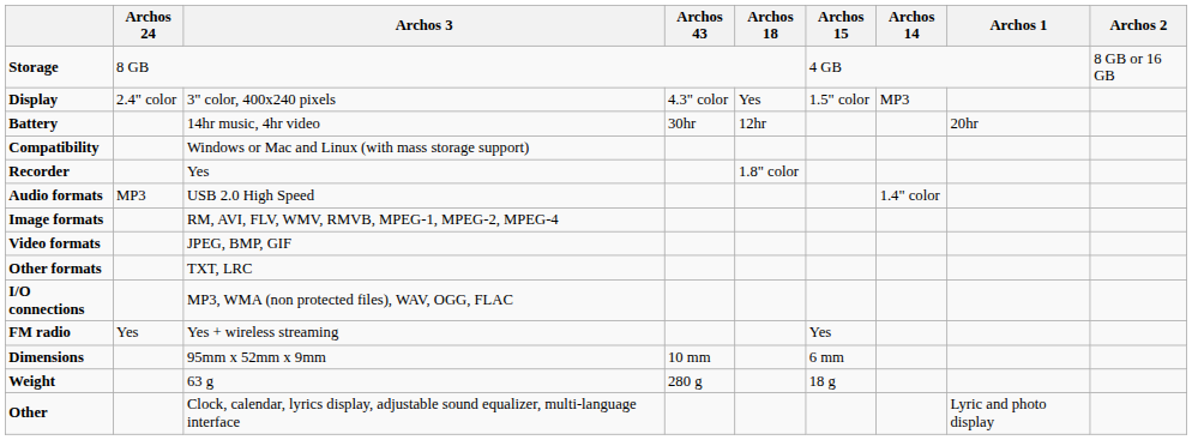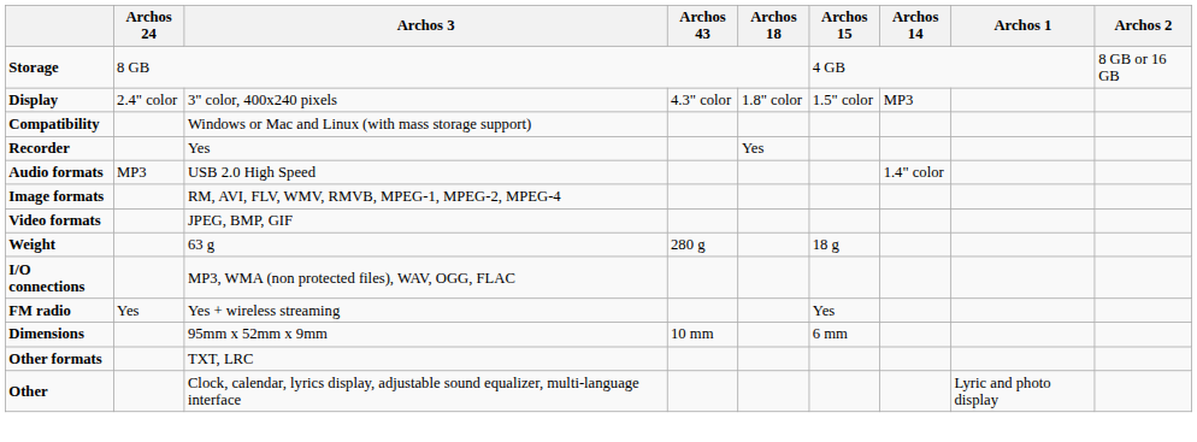 <table class="wikitable">
 <tr>
 <th></th>
 <th>Archos 24</th>
 <th>Archos 3</th>
 <th>Archos 43</th>
 <th>Archos 18</th>
 <th>Archos 15</th>
 <th>Archos 14</th>
 <th>Archos 1</th>
 <th>Archos 2</th>
 </tr>
 <tr>
 <td><strong>Storage</strong></td>
 <td colspan=4>8 GB</td>
 <td colspan=3>4 GB</td>
 <td>8 GB or 16 GB</td>
 </tr>
 <tr>
 <td><strong>Display</strong></td>
 <td>2.4" color</td>
 <td>3" color, 400x240 pixels</td>
 <td>4.3" color</td>
-<td>Yes</td>
+<td>1.8" color</td>
 <td>1.5" color</td>
 <td>MP3</td>
 <td></td>
-<td></td>
-</tr>
-<tr>
-<td><strong>Battery</strong></td>
-<td></td>
-<td>14hr music, 4hr video</td>
-<td>30hr</td>
-<td>12hr</td>
-<td></td>
-<td></td>
-<td>20hr</td>
 <td></td>
 </tr>
 <tr>
 <td><strong>Compatibility</strong></td>
 <td></td>
 <td>Windows or Mac and Linux (with mass storage support)</td>
 <td></td>
 <td></td>
 <td></td>
 <td></td>
 <td></td>
 <td></td>
 </tr>
 <tr>
 <td><strong>Recorder</strong></td>
 <td></td>
 <td>Yes</td>
 <td></td>
-<td>1.8" color</td>
+<td>Yes</td>
 <td></td>
 <td></td>
 <td></td>
 <td></td>
 </tr>
 <tr>
 <td><strong>Audio formats</strong></td>
 <td>MP3</td>
 <td>USB 2.0 High Speed</td>
 <td></td>
 <td></td>
 <td></td>
 <td>1.4" color</td>
 <td></td>
 <td></td>
 </tr>
 <tr>
 <td><strong>Image formats</strong></td>
 <td></td>
 <td>RM, AVI, FLV, WMV, RMVB, MPEG-1, MPEG-2, MPEG-4</td>
 <td></td>
 <td></td>
 <td></td>
 <td></td>
 <td></td>
 <td></td>
 </tr>
 <tr>
 <td><strong>Video formats</strong></td>
 <td></td>
 <td>JPEG, BMP, GIF</td>
 <td></td>
 <td></td>
 <td></td>
 <td></td>
 <td></td>
 <td></td>
 </tr>
 <tr>
-<td><strong>Other formats</strong></td>
+<td><strong>Weight</strong></td>
 <td></td>
-<td>TXT, LRC</td>
+<td>63 g</td>
+<td>280 g</td>
 <td></td>
-<td></td>
-<td></td>
+<td>18 g</td>
 <td></td>
 <td></td>
 <td></td>
 </tr>
 <tr>
 <td><strong>I/O connections</strong></td>
 <td></td>
 <td>MP3, WMA (non protected files), WAV, OGG, FLAC</td>
 <td></td>
 <td></td>
 <td></td>
 <td></td>
 <td></td>
 <td></td>
 </tr>
 <tr>
 <td><strong>FM radio</strong></td>
 <td>Yes</td>
 <td>Yes + wireless streaming</td>
 <td></td>
 <td></td>
 <td>Yes</td>
 <td></td>
 <td></td>
 <td></td>
 </tr>
 <tr>
 <td><strong>Dimensions</strong></td>
 <td></td>
 <td>95mm x 52mm x 9mm</td>
 <td>10 mm</td>
 <td></td>
 <td>6 mm</td>
 <td></td>
 <td></td>
 <td></td>
 </tr>
 <tr>
-<td><strong>Weight</strong></td>
+<td><strong>Other formats</strong></td>
 <td></td>
-<td>63 g</td>
-<td>280 g</td>
+<td>TXT, LRC</td>
 <td></td>
-<td>18 g</td>
+<td></td>
+<td></td>
 <td></td>
 <td></td>
 <td></td>
 </tr>
 <tr>
 <td><strong>Other</strong></td>
 <td></td>
 <td>Clock, calendar, lyrics display, adjustable sound equalizer, multi-language interface</td>
 <td></td>
 <td></td>
 <td></td>
 <td></td>
 <td>Lyric and photo display</td>
 <td></td>
 </tr>
 </table>
